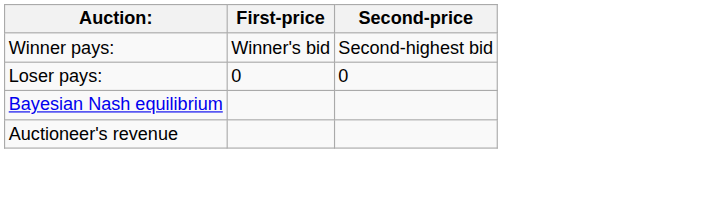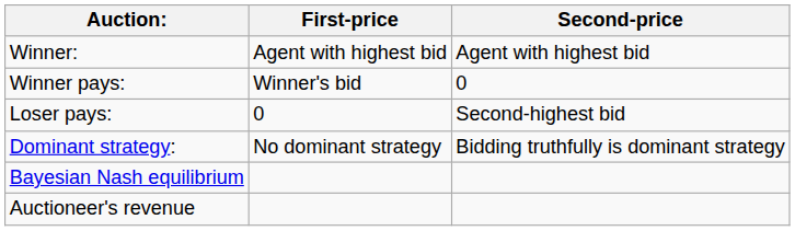 <table class="wikitable">
 <tr>
 <th>Auction:</th>
 <th>First-price</th>
 <th>Second-price</th>
 </tr>
 <tr>
+<td>Winner:</td>
+<td>Agent with highest bid</td>
+<td>Agent with highest bid</td>
+</tr>
+<tr>
 <td>Winner pays:</td>
 <td>Winner's bid</td>
-<td>Second-highest bid</td>
+<td>0</td>
 </tr>
 <tr>
 <td>Loser pays:</td>
 <td>0</td>
-<td>0</td>
+<td>Second-highest bid</td>
+</tr>
+<tr>
+<td><a href='#'>Dominant strategy</a>:</td>
+<td>No dominant strategy</td>
+<td>Bidding truthfully is dominant strategy</td>
 </tr>
 <tr>
 <td><a href='#'>Bayesian Nash equilibrium</a></td>
 <td></td>
 <td></td>
 </tr>
 <tr>
 <td>Auctioneer's revenue</td>
 <td></td>
 <td></td>
 </tr>
 </table>
